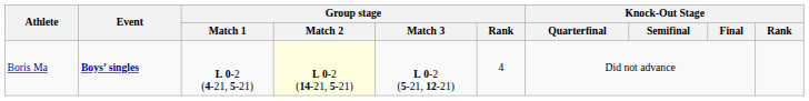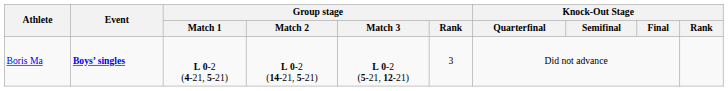 <table class="wikitable"  style="width:85%; text-align:left; font-size:90%;">
 <tr>
 <th rowspan=2>Athlete</th>
 <th rowspan=2>Event</th>
 <th colspan=4>Group stage</th>
 <th colspan=4>Knock-Out Stage</th>
 </tr>
 <tr>
 <th>Match 1</th>
 <th>Match 2</th>
 <th>Match 3</th>
 <th>Rank</th>
 <th>Quarterfinal</th>
 <th>Semifinal</th>
 <th>Final</th>
 <th>Rank</th>
 </tr>
 <tr>
 <td><a href='#'>Boris Ma</a></td>
 <td><strong><a href='#'>Boys’ singles</a></strong></td>
 <td align=center> <br><br><strong>L</strong> <strong>0</strong>-2 <br> (<strong>4</strong>-21, <strong>5</strong>-21)</td>
-<td align=center style="background: lightyellow;"> <br><br><strong>L</strong> <strong>0</strong>-2 <br> (<strong>14</strong>-21, <strong>5</strong>-21)</td>
+<td align=center> <br><br><strong>L</strong> <strong>0</strong>-2 <br> (<strong>14</strong>-21, <strong>5</strong>-21)</td>
 <td align=center> <br><br><strong>L</strong> <strong>0</strong>-2 <br> (<strong>5</strong>-21, <strong>12</strong>-21)</td>
-<td align=center>4</td>
+<td align=center>3</td>
 <td colspan="3" style="text-align:center;">Did not advance</td>
 <td align=center></td>
 </tr>
 </table>
